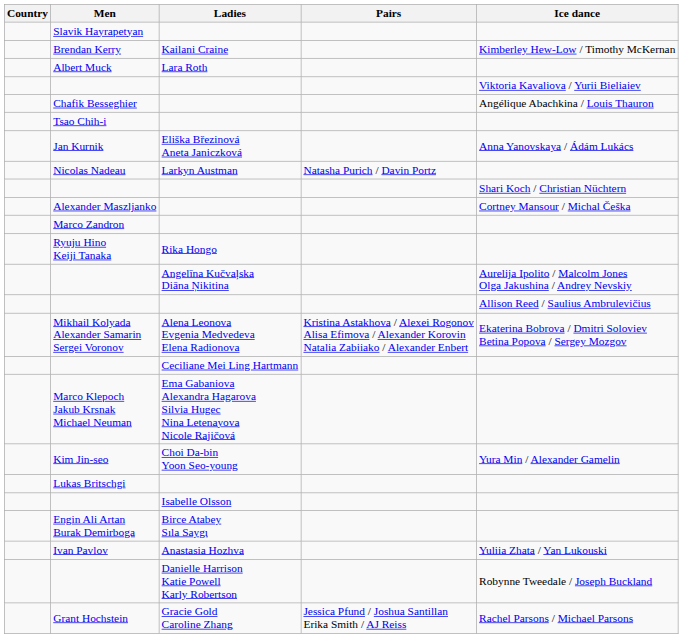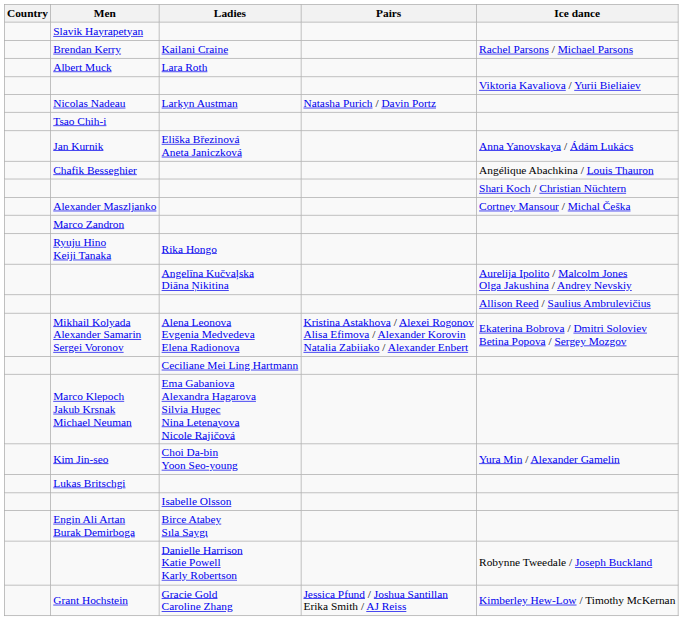 <table class="wikitable">
 <tr>
 <th>Country</th>
 <th>Men</th>
 <th>Ladies</th>
 <th>Pairs</th>
 <th>Ice dance</th>
 </tr>
 <tr>
 <td></td>
 <td><a href='#'>Slavik Hayrapetyan</a></td>
 <td></td>
 <td></td>
 <td></td>
 </tr>
 <tr>
 <td></td>
 <td><a href='#'>Brendan Kerry</a></td>
 <td><a href='#'>Kailani Craine</a></td>
 <td></td>
-<td><a href='#'>Kimberley Hew-Low</a> / Timothy McKernan</td>
+<td><a href='#'>Rachel Parsons</a> / <a href='#'>Michael Parsons</a></td>
 </tr>
 <tr>
 <td></td>
 <td><a href='#'>Albert Muck</a></td>
 <td><a href='#'>Lara Roth</a></td>
 <td></td>
 <td></td>
 </tr>
 <tr>
 <td></td>
 <td></td>
 <td></td>
 <td></td>
 <td><a href='#'>Viktoria Kavaliova</a> / <a href='#'>Yurii Bieliaiev</a></td>
 </tr>
 <tr>
 <td></td>
-<td><a href='#'>Chafik Besseghier</a></td>
+<td><a href='#'>Nicolas Nadeau</a></td>
+<td><a href='#'>Larkyn Austman</a></td>
+<td><a href='#'>Natasha Purich</a> / <a href='#'>Davin Portz</a></td>
 <td></td>
-<td></td>
-<td>Angélique Abachkina / <a href='#'>Louis Thauron</a></td>
 </tr>
 <tr>
 <td></td>
 <td><a href='#'>Tsao Chih-i</a></td>
 <td></td>
 <td></td>
 <td></td>
 </tr>
 <tr>
 <td></td>
 <td><a href='#'>Jan Kurnik</a></td>
 <td><a href='#'>Eliška Březinová</a> <br> <a href='#'>Aneta Janiczková</a></td>
 <td></td>
 <td><a href='#'>Anna Yanovskaya</a> / <a href='#'>Ádám Lukács</a></td>
 </tr>
 <tr>
 <td></td>
-<td><a href='#'>Nicolas Nadeau</a></td>
-<td><a href='#'>Larkyn Austman</a></td>
-<td><a href='#'>Natasha Purich</a> / <a href='#'>Davin Portz</a></td>
+<td><a href='#'>Chafik Besseghier</a></td>
 <td></td>
+<td></td>
+<td>Angélique Abachkina / <a href='#'>Louis Thauron</a></td>
 </tr>
 <tr>
 <td></td>
 <td></td>
 <td></td>
 <td></td>
 <td><a href='#'>Shari Koch</a> / <a href='#'>Christian Nüchtern</a></td>
 </tr>
 <tr>
 <td></td>
 <td><a href='#'>Alexander Maszljanko</a></td>
 <td></td>
 <td></td>
 <td><a href='#'>Cortney Mansour</a> / <a href='#'>Michal Češka</a></td>
 </tr>
 <tr>
 <td></td>
 <td><a href='#'>Marco Zandron</a></td>
 <td></td>
 <td></td>
 <td></td>
 </tr>
 <tr>
 <td></td>
 <td><a href='#'>Ryuju Hino</a> <br> <a href='#'>Keiji Tanaka</a></td>
 <td><a href='#'>Rika Hongo</a></td>
 <td></td>
 <td></td>
 </tr>
 <tr>
 <td></td>
 <td></td>
 <td><a href='#'>Angelīna Kučvaļska</a> <br> <a href='#'>Diāna Ņikitina</a></td>
 <td></td>
 <td><a href='#'>Aurelija Ipolito</a> / <a href='#'>Malcolm Jones</a> <br> <a href='#'>Olga Jakushina</a> / <a href='#'>Andrey Nevskiy</a></td>
 </tr>
 <tr>
 <td></td>
 <td></td>
 <td></td>
 <td></td>
 <td><a href='#'>Allison Reed</a> / <a href='#'>Saulius Ambrulevičius</a></td>
 </tr>
 <tr>
 <td></td>
 <td><a href='#'>Mikhail Kolyada</a> <br> <a href='#'>Alexander Samarin</a> <br> <a href='#'>Sergei Voronov</a></td>
 <td><a href='#'>Alena Leonova</a> <br> <a href='#'>Evgenia Medvedeva</a> <br> <a href='#'>Elena Radionova</a></td>
 <td><a href='#'>Kristina Astakhova</a> / <a href='#'>Alexei Rogonov</a> <br> <a href='#'>Alisa Efimova</a> / <a href='#'>Alexander Korovin</a> <br> <a href='#'>Natalia Zabiiako</a> / <a href='#'>Alexander Enbert</a></td>
 <td><a href='#'>Ekaterina Bobrova</a> / <a href='#'>Dmitri Soloviev</a> <br> <a href='#'>Betina Popova</a> / <a href='#'>Sergey Mozgov</a></td>
 </tr>
 <tr>
 <td></td>
 <td></td>
 <td><a href='#'>Ceciliane Mei Ling Hartmann</a></td>
 <td></td>
 <td></td>
 </tr>
 <tr>
 <td></td>
 <td><a href='#'>Marco Klepoch</a> <br> <a href='#'>Jakub Krsnak</a> <br> <a href='#'>Michael Neuman</a></td>
 <td><a href='#'>Ema Gabaniova</a> <br> <a href='#'>Alexandra Hagarova</a> <br> <a href='#'>Silvia Hugec</a> <br> <a href='#'>Nina Letenayova</a> <br> <a href='#'>Nicole Rajičová</a></td>
 <td></td>
 <td></td>
 </tr>
 <tr>
 <td></td>
 <td><a href='#'>Kim Jin-seo</a></td>
 <td><a href='#'>Choi Da-bin</a> <br> <a href='#'>Yoon Seo-young</a></td>
 <td></td>
 <td><a href='#'>Yura Min</a> / <a href='#'>Alexander Gamelin</a></td>
 </tr>
 <tr>
 <td></td>
 <td><a href='#'>Lukas Britschgi</a></td>
 <td></td>
 <td></td>
 <td></td>
 </tr>
 <tr>
 <td></td>
 <td></td>
 <td><a href='#'>Isabelle Olsson</a></td>
 <td></td>
 <td></td>
 </tr>
 <tr>
 <td></td>
 <td><a href='#'>Engin Ali Artan</a> <br> <a href='#'>Burak Demirboga</a></td>
 <td><a href='#'>Birce Atabey</a> <br> <a href='#'>Sıla Saygı</a></td>
 <td></td>
 <td></td>
 </tr>
 <tr>
 <td></td>
-<td><a href='#'>Ivan Pavlov</a></td>
-<td><a href='#'>Anastasia Hozhva</a></td>
-<td></td>
-<td><a href='#'>Yuliia Zhata</a> / <a href='#'>Yan Lukouski</a></td>
-</tr>
-<tr>
-<td></td>
 <td></td>
 <td><a href='#'>Danielle Harrison</a> <br> <a href='#'>Katie Powell</a> <br> <a href='#'>Karly Robertson</a></td>
 <td></td>
 <td>Robynne Tweedale / <a href='#'>Joseph Buckland</a></td>
 </tr>
 <tr>
 <td></td>
 <td><a href='#'>Grant Hochstein</a></td>
 <td><a href='#'>Gracie Gold</a> <br> <a href='#'>Caroline Zhang</a></td>
 <td><a href='#'>Jessica Pfund</a> / <a href='#'>Joshua Santillan</a> <br> Erika Smith / <a href='#'>AJ Reiss</a></td>
-<td><a href='#'>Rachel Parsons</a> / <a href='#'>Michael Parsons</a></td>
+<td><a href='#'>Kimberley Hew-Low</a> / Timothy McKernan</td>
 </tr>
 </table>
